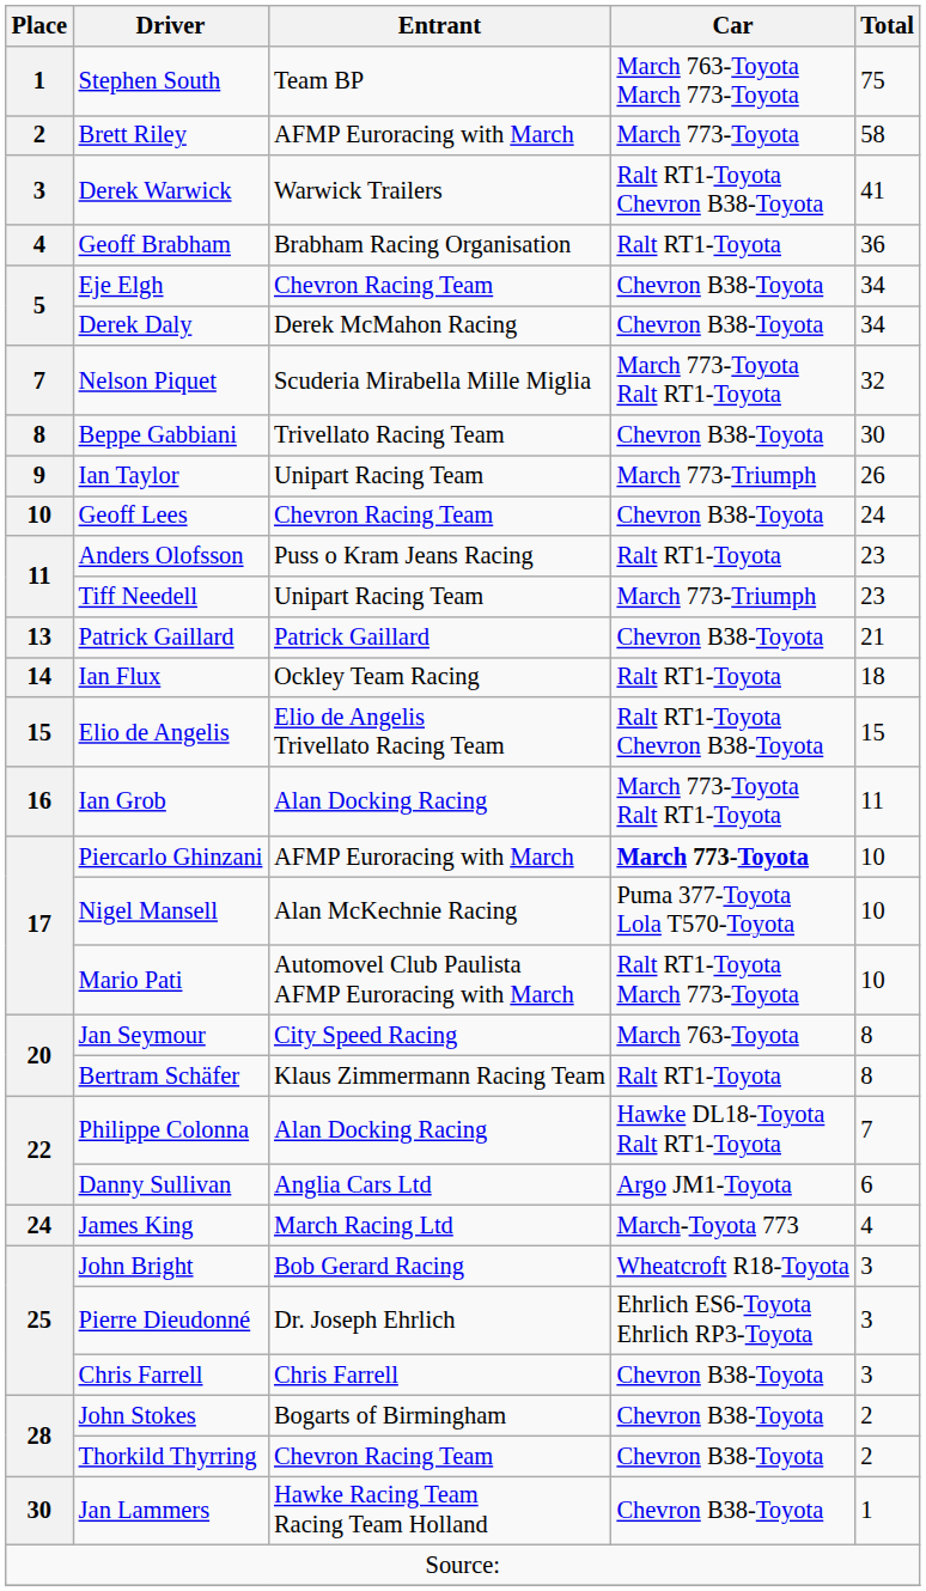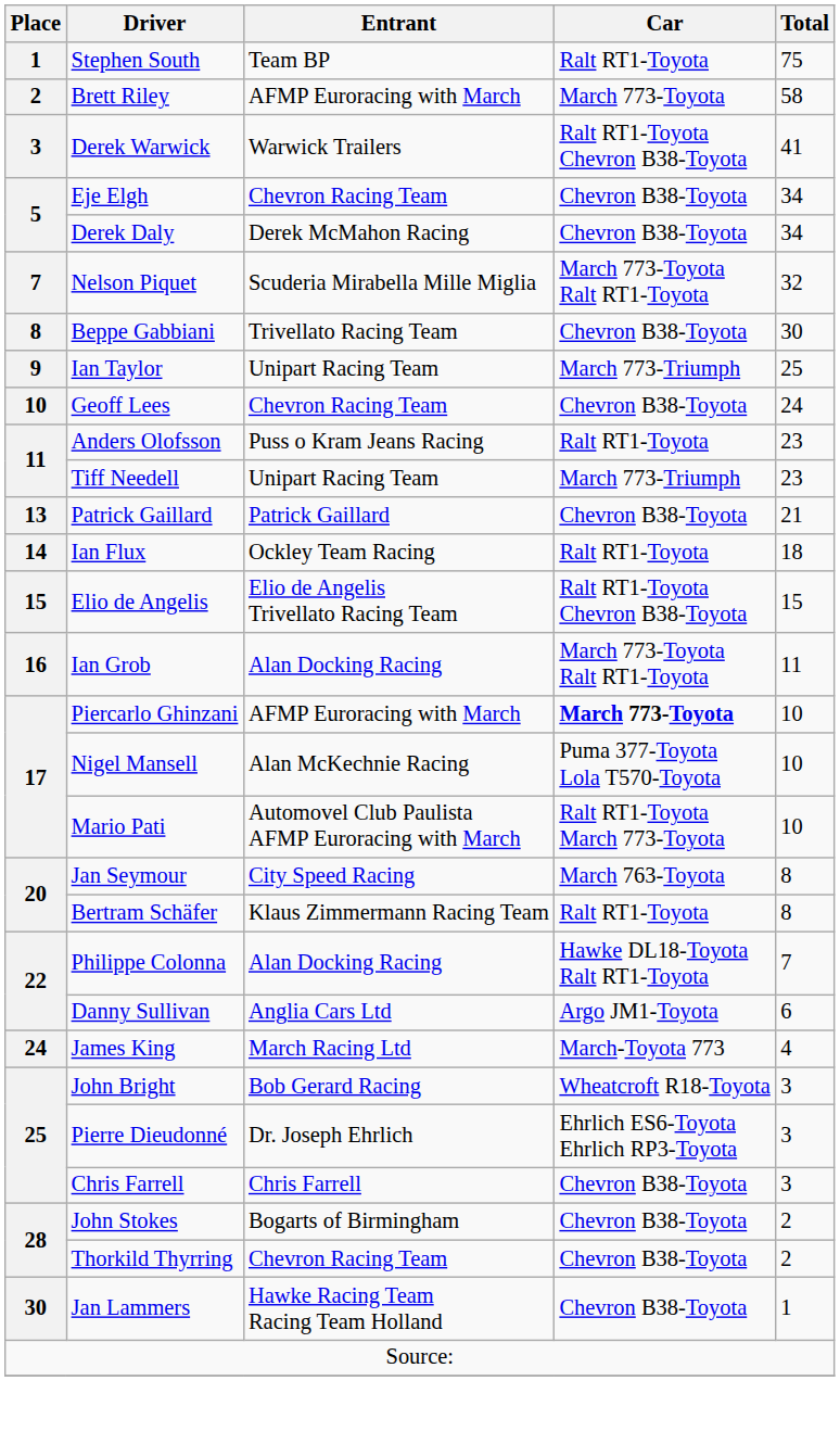 <table class="wikitable" style="font-size: 90%;">
 <tr>
 <th>Place</th>
 <th>Driver</th>
 <th>Entrant</th>
 <th>Car</th>
 <th>Total</th>
 </tr>
 <tr>
 <th>1</th>
 <td> <a href='#'>Stephen South</a></td>
 <td>Team BP</td>
-<td><a href='#'>March</a> 763-<a href='#'>Toyota</a><br> <a href='#'>March</a> 773-<a href='#'>Toyota</a></td>
+<td><a href='#'>Ralt</a> RT1-<a href='#'>Toyota</a></td>
 <td>75</td>
 </tr>
 <tr>
 <th>2</th>
 <td> <a href='#'>Brett Riley</a></td>
 <td>AFMP Euroracing with <a href='#'>March</a></td>
 <td><a href='#'>March</a> 773-<a href='#'>Toyota</a></td>
 <td>58</td>
 </tr>
 <tr>
 <th>3</th>
 <td> <a href='#'>Derek Warwick</a></td>
 <td>Warwick Trailers</td>
 <td><a href='#'>Ralt</a> RT1-<a href='#'>Toyota</a><br> <a href='#'>Chevron</a> B38-<a href='#'>Toyota</a></td>
 <td>41</td>
-</tr>
-<tr>
-<th>4</th>
-<td> <a href='#'>Geoff Brabham</a></td>
-<td>Brabham Racing Organisation</td>
-<td><a href='#'>Ralt</a> RT1-<a href='#'>Toyota</a></td>
-<td>36</td>
 </tr>
 <tr>
 <th rowspan=2>5</th>
 <td> <a href='#'>Eje Elgh</a></td>
 <td><a href='#'>Chevron Racing Team</a></td>
 <td><a href='#'>Chevron</a> B38-<a href='#'>Toyota</a></td>
 <td>34</td>
 </tr>
 <tr>
 <td> <a href='#'>Derek Daly</a></td>
 <td>Derek McMahon Racing</td>
 <td><a href='#'>Chevron</a> B38-<a href='#'>Toyota</a></td>
 <td>34</td>
 </tr>
 <tr>
 <th>7</th>
 <td> <a href='#'>Nelson Piquet</a></td>
 <td>Scuderia Mirabella Mille Miglia</td>
 <td><a href='#'>March</a> 773-<a href='#'>Toyota</a><br><a href='#'>Ralt</a> RT1-<a href='#'>Toyota</a></td>
 <td>32</td>
 </tr>
 <tr>
 <th>8</th>
 <td> <a href='#'>Beppe Gabbiani</a></td>
 <td>Trivellato Racing Team</td>
 <td><a href='#'>Chevron</a> B38-<a href='#'>Toyota</a></td>
 <td>30</td>
 </tr>
 <tr>
 <th>9</th>
 <td> <a href='#'>Ian Taylor</a></td>
 <td>Unipart Racing Team</td>
 <td><a href='#'>March</a> 773-<a href='#'>Triumph</a></td>
-<td>26</td>
+<td>25</td>
 </tr>
 <tr>
 <th>10</th>
 <td> <a href='#'>Geoff Lees</a></td>
 <td><a href='#'>Chevron Racing Team</a></td>
 <td><a href='#'>Chevron</a> B38-<a href='#'>Toyota</a></td>
 <td>24</td>
 </tr>
 <tr>
 <th rowspan=2>11</th>
 <td> <a href='#'>Anders Olofsson</a></td>
 <td>Puss o Kram Jeans Racing</td>
 <td><a href='#'>Ralt</a> RT1-<a href='#'>Toyota</a></td>
 <td>23</td>
 </tr>
 <tr>
 <td> <a href='#'>Tiff Needell</a></td>
 <td>Unipart Racing Team</td>
 <td><a href='#'>March</a> 773-<a href='#'>Triumph</a></td>
 <td>23</td>
 </tr>
 <tr>
 <th>13</th>
 <td> <a href='#'>Patrick Gaillard</a></td>
 <td><a href='#'>Patrick Gaillard</a></td>
 <td><a href='#'>Chevron</a> B38-<a href='#'>Toyota</a></td>
 <td>21</td>
 </tr>
 <tr>
 <th>14</th>
 <td> <a href='#'>Ian Flux</a></td>
 <td>Ockley Team Racing</td>
 <td><a href='#'>Ralt</a> RT1-<a href='#'>Toyota</a></td>
 <td>18</td>
 </tr>
 <tr>
 <th>15</th>
 <td> <a href='#'>Elio de Angelis</a></td>
 <td><a href='#'>Elio de Angelis</a><br>Trivellato Racing Team</td>
 <td><a href='#'>Ralt</a> RT1-<a href='#'>Toyota</a><br> <a href='#'>Chevron</a> B38-<a href='#'>Toyota</a></td>
 <td>15</td>
 </tr>
 <tr>
 <th>16</th>
 <td> <a href='#'>Ian Grob</a></td>
 <td><a href='#'>Alan Docking Racing</a></td>
 <td><a href='#'>March</a> 773-<a href='#'>Toyota</a><br><a href='#'>Ralt</a> RT1-<a href='#'>Toyota</a></td>
 <td>11</td>
 </tr>
 <tr>
 <th rowspan=3>17</th>
 <td> <a href='#'>Piercarlo Ghinzani</a></td>
 <td>AFMP Euroracing with <a href='#'>March</a></td>
 <td><strong><a href='#'>March</a> 773-<a href='#'>Toyota</a></strong></td>
 <td>10</td>
 </tr>
 <tr>
 <td> <a href='#'>Nigel Mansell</a></td>
 <td>Alan McKechnie Racing</td>
 <td>Puma 377-<a href='#'>Toyota</a><br> <a href='#'>Lola</a> T570-<a href='#'>Toyota</a></td>
 <td>10</td>
 </tr>
 <tr>
 <td> <a href='#'>Mario Pati</a></td>
 <td>Automovel Club Paulista<br>AFMP Euroracing with <a href='#'>March</a></td>
 <td><a href='#'>Ralt</a> RT1-<a href='#'>Toyota</a><br> <a href='#'>March</a> 773-<a href='#'>Toyota</a></td>
 <td>10</td>
 </tr>
 <tr>
 <th rowspan=2>20</th>
 <td> <a href='#'>Jan Seymour</a></td>
 <td><a href='#'>City Speed Racing</a></td>
 <td><a href='#'>March</a> 763-<a href='#'>Toyota</a></td>
 <td>8</td>
 </tr>
 <tr>
 <td> <a href='#'>Bertram Schäfer</a></td>
 <td>Klaus Zimmermann Racing Team</td>
 <td><a href='#'>Ralt</a> RT1-<a href='#'>Toyota</a></td>
 <td>8</td>
 </tr>
 <tr>
 <th rowspan=2>22</th>
 <td> <a href='#'>Philippe Colonna</a></td>
 <td><a href='#'>Alan Docking Racing</a></td>
 <td><a href='#'>Hawke</a> DL18-<a href='#'>Toyota</a><br> <a href='#'>Ralt</a> RT1-<a href='#'>Toyota</a></td>
 <td>7</td>
 </tr>
 <tr>
 <td> <a href='#'>Danny Sullivan</a></td>
 <td><a href='#'>Anglia Cars Ltd</a></td>
 <td><a href='#'>Argo</a> JM1-<a href='#'>Toyota</a></td>
 <td>6</td>
 </tr>
 <tr>
 <th>24</th>
 <td> <a href='#'>James King</a></td>
 <td><a href='#'>March Racing Ltd</a></td>
 <td><a href='#'>March</a>-<a href='#'>Toyota</a> 773</td>
 <td>4</td>
 </tr>
 <tr>
 <th rowspan=3>25</th>
 <td> <a href='#'>John Bright</a></td>
 <td><a href='#'>Bob Gerard Racing</a></td>
 <td><a href='#'>Wheatcroft</a> R18-<a href='#'>Toyota</a></td>
 <td>3</td>
 </tr>
 <tr>
 <td> <a href='#'>Pierre Dieudonné</a></td>
 <td>Dr. Joseph Ehrlich</td>
 <td>Ehrlich ES6-<a href='#'>Toyota</a><br>Ehrlich RP3-<a href='#'>Toyota</a></td>
 <td>3</td>
 </tr>
 <tr>
 <td> <a href='#'>Chris Farrell</a></td>
 <td><a href='#'>Chris Farrell</a></td>
 <td><a href='#'>Chevron</a> B38-<a href='#'>Toyota</a></td>
 <td>3</td>
 </tr>
 <tr>
 <th rowspan=2>28</th>
 <td> <a href='#'>John Stokes</a></td>
 <td>Bogarts of Birmingham</td>
 <td><a href='#'>Chevron</a> B38-<a href='#'>Toyota</a></td>
 <td>2</td>
 </tr>
 <tr>
 <td> <a href='#'>Thorkild Thyrring</a></td>
 <td><a href='#'>Chevron Racing Team</a></td>
 <td><a href='#'>Chevron</a> B38-<a href='#'>Toyota</a></td>
 <td>2</td>
 </tr>
 <tr>
 <th>30</th>
 <td> <a href='#'>Jan Lammers</a></td>
 <td><a href='#'>Hawke Racing Team</a><br>Racing Team Holland</td>
 <td><a href='#'>Chevron</a> B38-<a href='#'>Toyota</a></td>
 <td>1</td>
 </tr>
 <tr>
 <td colspan=5 align=center>Source:</td>
 </tr>
 <tr>
 </tr>
 </table>
